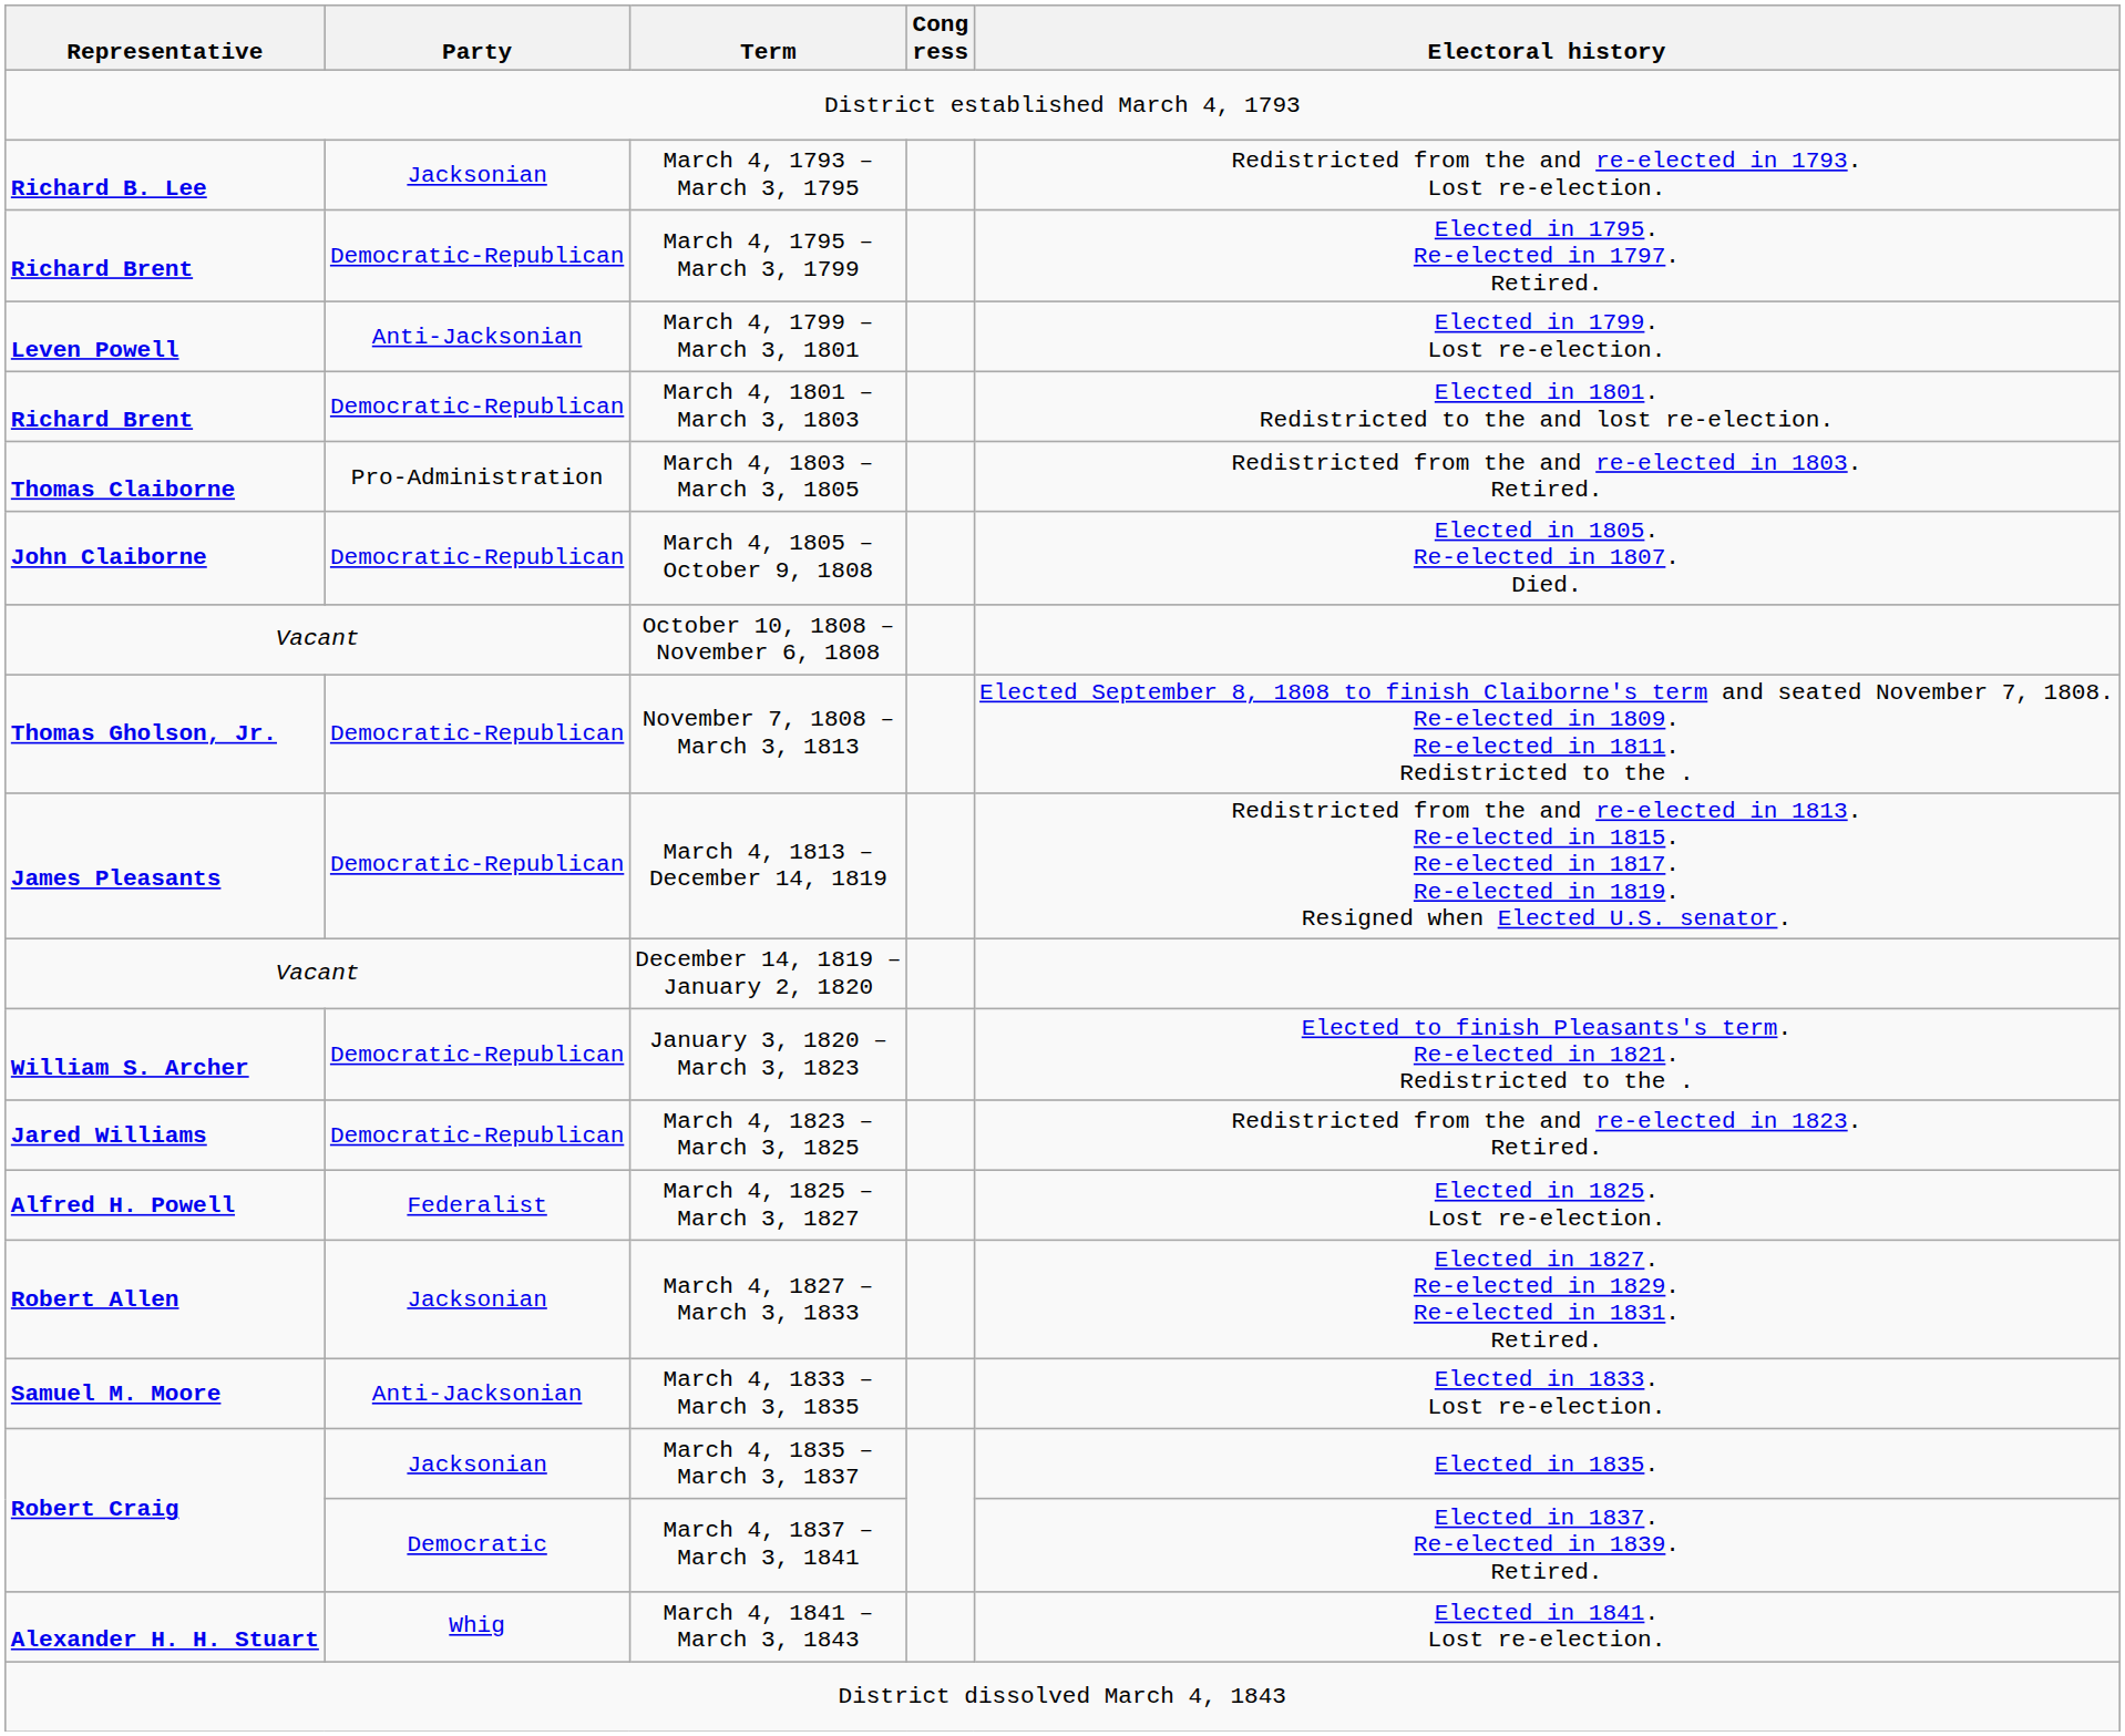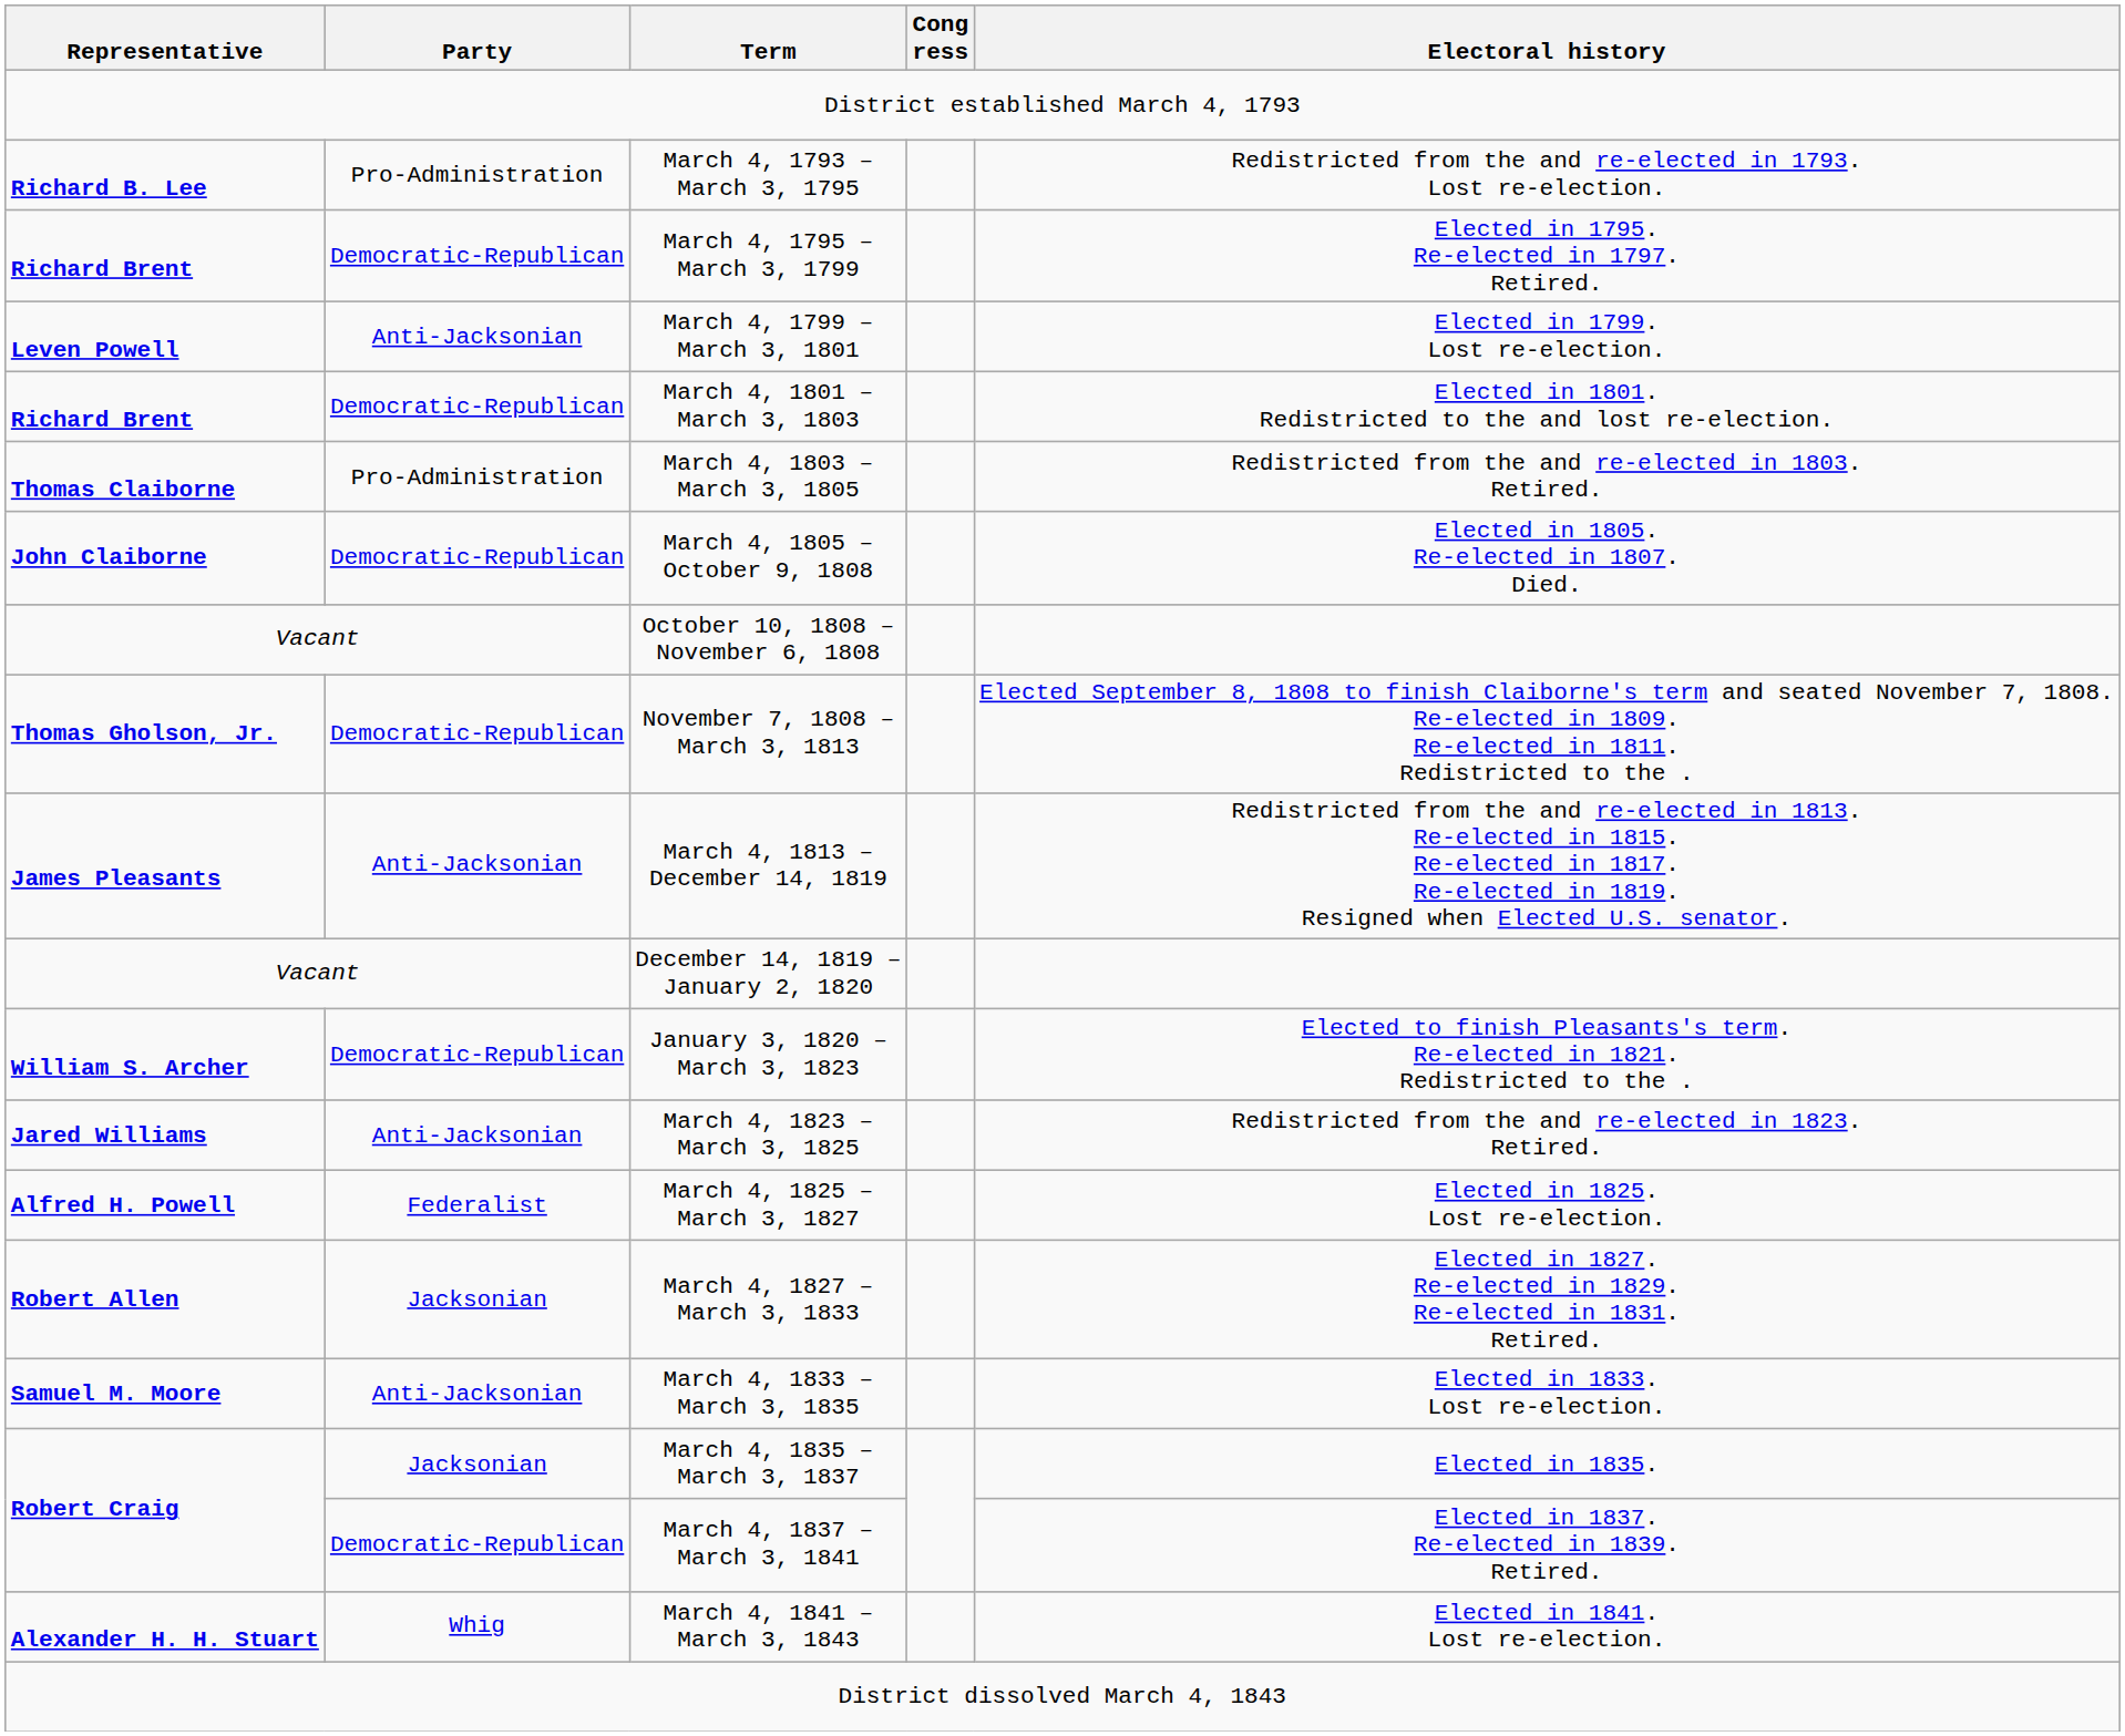 <table class=wikitable style="text-align:center">
 <tr valign=bottom>
 <th>Representative</th>
 <th>Party</th>
 <th>Term</th>
 <th>Cong<br>ress</th>
 <th>Electoral history</th>
 </tr>
 <tr style="height:3em">
 <td colspan=5>District established March 4, 1793</td>
 </tr>
 <tr style="height:3em">
 <td align=left><br><strong><a href='#'>Richard B. Lee</a></strong><br></td>
-<td><a href='#'>Jacksonian</a></td>
+<td>Pro-Administration</td>
 <td nowrap>March 4, 1793 –<br>March 3, 1795</td>
 <td></td>
 <td>Redistricted from the  and <a href='#'>re-elected in 1793</a>.<br>Lost re-election.</td>
 </tr>
 <tr style="height:3em">
 <td align=left><br><strong><a href='#'>Richard Brent</a></strong><br></td>
 <td><a href='#'>Democratic-Republican</a></td>
 <td nowrap>March 4, 1795 –<br>March 3, 1799</td>
 <td></td>
 <td><a href='#'>Elected in 1795</a>.<br><a href='#'>Re-elected in 1797</a>.<br>Retired.</td>
 </tr>
 <tr style="height:3em">
 <td align=left><br><strong><a href='#'>Leven Powell</a></strong><br></td>
 <td><a href='#'>Anti-Jacksonian</a></td>
 <td nowrap>March 4, 1799 –<br>March 3, 1801</td>
 <td></td>
 <td><a href='#'>Elected in 1799</a>.<br>Lost re-election.</td>
 </tr>
 <tr style="height:3em">
 <td align=left><br><strong><a href='#'>Richard Brent</a></strong><br></td>
 <td><a href='#'>Democratic-Republican</a></td>
 <td nowrap>March 4, 1801 –<br>March 3, 1803</td>
 <td></td>
 <td><a href='#'>Elected in 1801</a>.<br>Redistricted to the  and lost re-election.</td>
 </tr>
 <tr style="height:3em">
 <td align=left><br><strong><a href='#'>Thomas Claiborne</a></strong><br></td>
 <td>Pro-Administration</td>
 <td nowrap>March 4, 1803 –<br>March 3, 1805</td>
 <td></td>
 <td>Redistricted from the  and <a href='#'>re-elected in 1803</a>.<br>Retired.</td>
 </tr>
 <tr style="height:3em">
 <td align=left><strong><a href='#'>John Claiborne</a></strong><br></td>
 <td><a href='#'>Democratic-Republican</a></td>
 <td nowrap>March 4, 1805 –<br>October 9, 1808</td>
 <td></td>
 <td><a href='#'>Elected in 1805</a>.<br><a href='#'>Re-elected in 1807</a>.<br>Died.</td>
 </tr>
 <tr style="height:3em">
 <td colspan=2><em>Vacant</em></td>
 <td nowrap>October 10, 1808 –<br>November 6, 1808</td>
 <td></td>
 <td></td>
 </tr>
 <tr style="height:3em">
 <td align=left><strong><a href='#'>Thomas Gholson, Jr.</a></strong><br></td>
 <td><a href='#'>Democratic-Republican</a></td>
 <td nowrap>November 7, 1808 –<br>March 3, 1813</td>
 <td></td>
 <td><a href='#'>Elected September 8, 1808 to finish Claiborne's term</a> and seated November 7, 1808.<br><a href='#'>Re-elected in 1809</a>.<br><a href='#'>Re-elected in 1811</a>.<br>Redistricted to the .</td>
 </tr>
 <tr style="height:3em">
 <td align=left><br><strong><a href='#'>James Pleasants</a></strong><br></td>
-<td><a href='#'>Democratic-Republican</a></td>
+<td><a href='#'>Anti-Jacksonian</a></td>
 <td nowrap>March 4, 1813 –<br>December 14, 1819</td>
 <td></td>
 <td>Redistricted from the  and <a href='#'>re-elected in 1813</a>.<br><a href='#'>Re-elected in 1815</a>.<br><a href='#'>Re-elected in 1817</a>.<br><a href='#'>Re-elected in 1819</a>.<br>Resigned when <a href='#'>Elected U.S. senator</a>.</td>
 </tr>
 <tr style="height:3em">
 <td colspan=2><em>Vacant</em></td>
 <td nowrap>December 14, 1819 –<br>January 2, 1820</td>
 <td></td>
 <td></td>
 </tr>
 <tr style="height:3em">
 <td align=left><br><strong><a href='#'>William S. Archer</a></strong><br></td>
 <td><a href='#'>Democratic-Republican</a></td>
 <td nowrap>January 3, 1820 –<br>March 3, 1823</td>
 <td></td>
 <td><a href='#'>Elected to finish Pleasants's term</a>.<br><a href='#'>Re-elected in 1821</a>.<br>Redistricted to the .</td>
 </tr>
 <tr style="height:3em">
 <td align=left><strong><a href='#'>Jared Williams</a></strong><br></td>
-<td><a href='#'>Democratic-Republican</a></td>
+<td><a href='#'>Anti-Jacksonian</a></td>
 <td nowrap>March 4, 1823 –<br>March 3, 1825</td>
 <td></td>
 <td>Redistricted from the  and <a href='#'>re-elected in 1823</a>.<br>Retired.</td>
 </tr>
 <tr style="height:3em">
 <td align=left><strong><a href='#'>Alfred H. Powell</a></strong><br></td>
 <td><a href='#'>Federalist</a></td>
 <td nowrap>March 4, 1825 –<br>March 3, 1827</td>
 <td></td>
 <td><a href='#'>Elected in 1825</a>.<br>Lost re-election.</td>
 </tr>
 <tr style="height:3em">
 <td align=left><strong><a href='#'>Robert Allen</a></strong><br></td>
 <td><a href='#'>Jacksonian</a></td>
 <td nowrap>March 4, 1827 –<br>March 3, 1833</td>
 <td></td>
 <td><a href='#'>Elected in 1827</a>.<br><a href='#'>Re-elected in 1829</a>.<br><a href='#'>Re-elected in 1831</a>.<br>Retired.</td>
 </tr>
 <tr style="height:3em">
 <td align=left><strong><a href='#'>Samuel M. Moore</a></strong><br></td>
 <td><a href='#'>Anti-Jacksonian</a></td>
 <td nowrap>March 4, 1833 –<br>March 3, 1835</td>
 <td></td>
 <td><a href='#'>Elected in 1833</a>.<br>Lost re-election.</td>
 </tr>
 <tr style="height:3em">
 <td rowspan=2 align=left><strong><a href='#'>Robert Craig</a></strong><br></td>
 <td><a href='#'>Jacksonian</a></td>
 <td nowrap>March 4, 1835 –<br>March 3, 1837</td>
 <td rowspan=2></td>
 <td><a href='#'>Elected in 1835</a>.<br></td>
 </tr>
 <tr style="height:3em">
-<td><a href='#'>Democratic</a></td>
+<td><a href='#'>Democratic-Republican</a></td>
 <td nowrap>March 4, 1837 –<br>March 3, 1841</td>
 <td><a href='#'>Elected in 1837</a>.<br><a href='#'>Re-elected in 1839</a>.<br>Retired.</td>
 </tr>
 <tr style="height:3em">
 <td align=left><br><strong><a href='#'>Alexander H. H. Stuart</a></strong><br></td>
 <td><a href='#'>Whig</a></td>
 <td nowrap>March 4, 1841 –<br>March 3, 1843</td>
 <td></td>
 <td><a href='#'>Elected in 1841</a>.<br>Lost re-election.</td>
 </tr>
 <tr style="height:3em">
 <td colspan=5>District dissolved March 4, 1843</td>
 </tr>
 </table>
